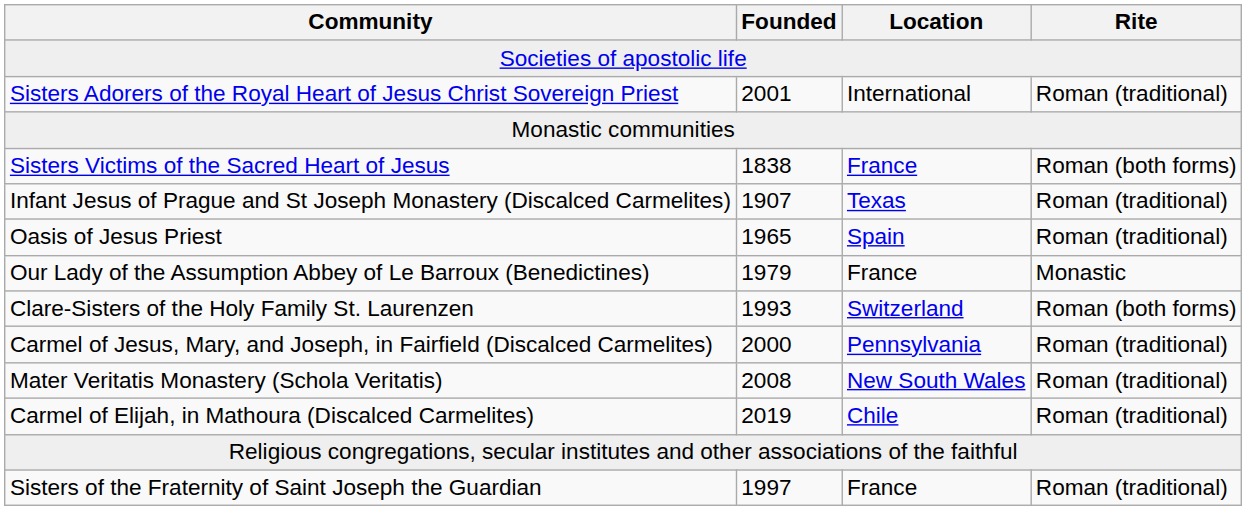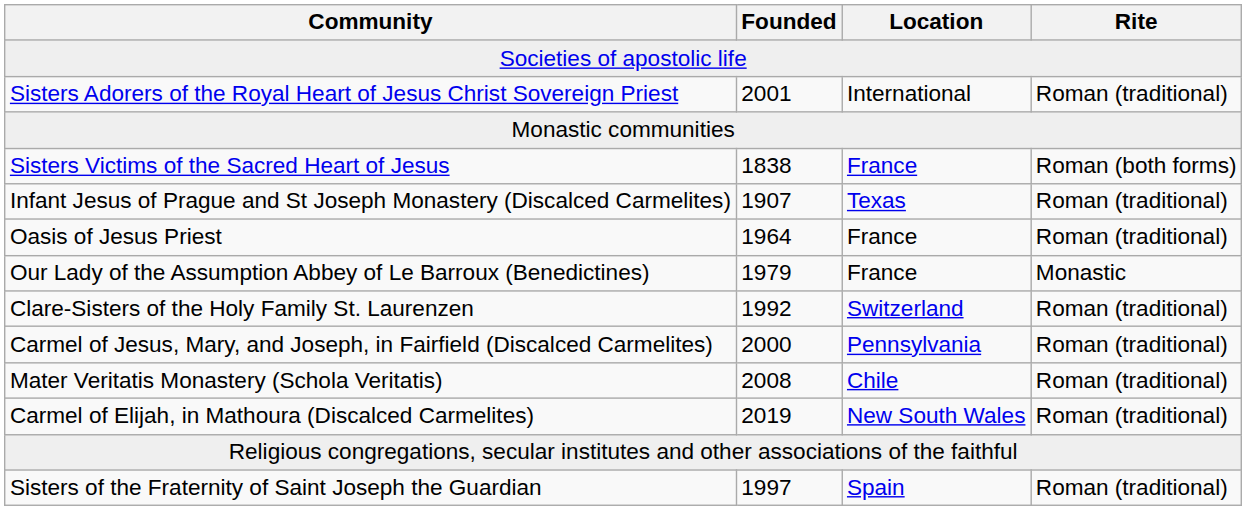 <table class="wikitable">
 <tr>
 <th>Community</th>
 <th>Founded</th>
 <th>Location</th>
 <th>Rite</th>
 </tr>
 <tr>
 <td colspan=6 bgcolor=#EFEFEF style="text-align: center"><a href='#'>Societies of apostolic life</a></td>
 </tr>
 <tr>
 <td><a href='#'>Sisters Adorers of the Royal Heart of Jesus Christ Sovereign Priest</a></td>
 <td>2001</td>
 <td>International</td>
 <td>Roman (traditional)</td>
 </tr>
 <tr>
 <td colspan=6 bgcolor=#EFEFEF style="text-align: center">Monastic communities</td>
 </tr>
 <tr>
 <td><a href='#'>Sisters Victims of the Sacred Heart of Jesus</a></td>
 <td>1838</td>
 <td><a href='#'>France</a></td>
 <td>Roman (both forms)</td>
 </tr>
 <tr>
 <td>Infant Jesus of Prague and St Joseph Monastery (Discalced Carmelites)</td>
 <td>1907</td>
 <td><a href='#'>Texas</a></td>
 <td>Roman (traditional)</td>
 </tr>
 <tr>
 <td>Oasis of Jesus Priest</td>
-<td>1965</td>
-<td><a href='#'>Spain</a></td>
+<td>1964</td>
+<td>France</td>
 <td>Roman (traditional)</td>
 </tr>
 <tr>
 <td>Our Lady of the Assumption Abbey of Le Barroux (Benedictines)</td>
 <td>1979</td>
 <td>France</td>
 <td>Monastic</td>
 </tr>
 <tr>
 <td>Clare-Sisters of the Holy Family St. Laurenzen</td>
-<td>1993</td>
+<td>1992</td>
 <td><a href='#'>Switzerland</a></td>
-<td>Roman (both forms)</td>
+<td>Roman (traditional)</td>
 </tr>
 <tr>
 <td>Carmel of Jesus, Mary, and Joseph, in Fairfield (Discalced Carmelites)</td>
 <td>2000</td>
 <td><a href='#'>Pennsylvania</a></td>
 <td>Roman (traditional)</td>
 </tr>
 <tr>
 <td>Mater Veritatis Monastery (Schola Veritatis)</td>
 <td>2008</td>
-<td><a href='#'>New South Wales</a></td>
+<td><a href='#'>Chile</a></td>
 <td>Roman (traditional)</td>
 </tr>
 <tr>
 <td>Carmel of Elijah, in Mathoura (Discalced Carmelites) </td>
 <td>2019</td>
-<td><a href='#'>Chile</a></td>
+<td><a href='#'>New South Wales</a></td>
 <td>Roman (traditional)</td>
 </tr>
 <tr>
 <td colspan=6 bgcolor=#EFEFEF style="text-align: center">Religious congregations, secular institutes and other associations of the faithful</td>
 </tr>
 <tr>
 <td>Sisters of the Fraternity of Saint Joseph the Guardian</td>
 <td>1997</td>
-<td>France</td>
+<td><a href='#'>Spain</a></td>
 <td>Roman (traditional)</td>
 </tr>
 </table>
